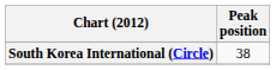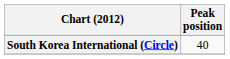 <table class="wikitable sortable plainrowheaders" style="text-align:center">
 <tr>
 <th scope="col">Chart (2012)</th>
 <th scope="col">Peak<br>position</th>
 </tr>
 <tr>
 </tr>
 <tr>
 </tr>
 <tr>
 </tr>
 <tr>
 <th scope="row">South Korea International (<a href='#'>Circle</a>)</th>
-<td>38</td>
+<td>40</td>
 </tr>
 <tr>
 </tr>
 <tr>
 </tr>
 </table>
